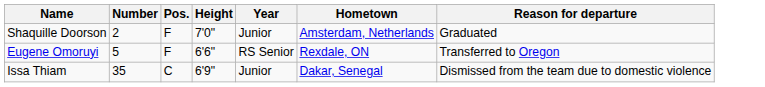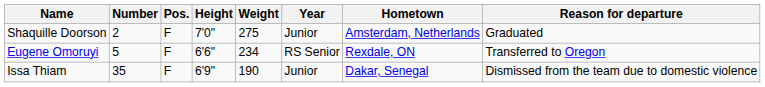 <table class="wikitable sortable" border="1">
 <tr>
 <th>Name</th>
 <th>Number</th>
 <th>Pos.</th>
 <th>Height</th>
+<th>Weight</th>
 <th>Year</th>
 <th>Hometown</th>
 <th class="unsortable">Reason for departure</th>
 </tr>
 <tr>
 <td>Shaquille Doorson</td>
 <td>2</td>
 <td>F</td>
 <td>7'0"</td>
+<td>275</td>
 <td>Junior</td>
 <td><a href='#'>Amsterdam, Netherlands</a></td>
 <td>Graduated</td>
 </tr>
 <tr>
 <td><a href='#'>Eugene Omoruyi</a></td>
 <td>5</td>
 <td>F</td>
 <td>6'6"</td>
+<td>234</td>
 <td>RS Senior</td>
 <td><a href='#'>Rexdale, ON</a></td>
 <td>Transferred to <a href='#'>Oregon</a></td>
 </tr>
 <tr>
 <td>Issa Thiam</td>
 <td>35</td>
-<td>C</td>
+<td>F</td>
 <td>6'9"</td>
+<td>190</td>
 <td>Junior</td>
 <td><a href='#'>Dakar, Senegal</a></td>
 <td>Dismissed from the team due to domestic violence</td>
 </tr>
 </table>
